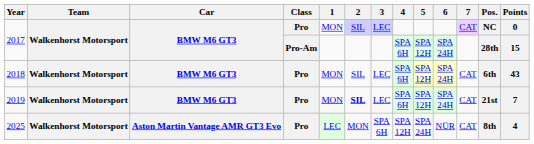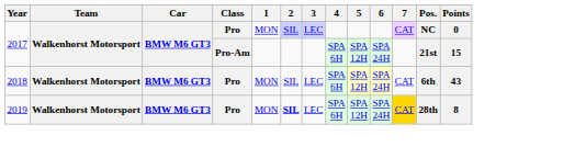 <table class="wikitable" border="1" style="text-align:center; font-size:90%;">
 <tr>
 <th>Year</th>
 <th>Team</th>
 <th>Car</th>
 <th>Class</th>
 <th>1</th>
 <th>2</th>
 <th>3</th>
 <th>4</th>
 <th>5</th>
 <th>6</th>
 <th>7</th>
 <th>Pos.</th>
 <th>Points</th>
 </tr>
 <tr>
 <td rowspan="2"><a href='#'>2017</a></td>
 <th rowspan="2">Walkenhorst Motorsport</th>
 <th rowspan="2"><a href='#'>BMW M6 GT3</a></th>
 <th>Pro</th>
 <td><a href='#'>MON</a></td>
 <td style="background:#CFCFFF;"><a href='#'>SIL</a><br></td>
 <td style="background:#CFCFFF;"><a href='#'>LEC</a><br></td>
 <td></td>
 <td></td>
 <td></td>
 <td style="background:#EFCFFF;"><a href='#'>CAT</a><br></td>
 <th>NC</th>
 <th>0</th>
 </tr>
 <tr>
 <th>Pro-Am</th>
 <td></td>
 <td></td>
 <td></td>
 <td style="background:#DFFFDF;"><a href='#'>SPA</a><br><a href='#'>6H</a><br></td>
 <td style="background:#DFFFDF;"><a href='#'>SPA</a><br><a href='#'>12H</a><br></td>
 <td style="background:#DFFFDF;"><a href='#'>SPA</a><br><a href='#'>24H</a><br></td>
 <td></td>
-<th>28th</th>
+<th>21st</th>
 <th>15</th>
 </tr>
 <tr>
 <td><a href='#'>2018</a></td>
 <th>Walkenhorst Motorsport</th>
 <th><a href='#'>BMW M6 GT3</a></th>
 <th>Pro</th>
 <td><a href='#'>MON</a></td>
 <td><a href='#'>SIL</a></td>
 <td><a href='#'>LEC</a></td>
 <td style="background:#DFFFDF;"><a href='#'>SPA</a><br><a href='#'>6H</a><br></td>
 <td style="background:#FFFFBF;"><a href='#'>SPA</a><br><a href='#'>12H</a><br></td>
 <td style="background:#FFFFBF;"><a href='#'>SPA</a><br><a href='#'>24H</a><br></td>
 <td><a href='#'>CAT</a></td>
 <th>6th</th>
 <th>43</th>
 </tr>
 <tr>
 <td><a href='#'>2019</a></td>
 <th>Walkenhorst Motorsport</th>
 <th><a href='#'>BMW M6 GT3</a></th>
 <th>Pro</th>
 <td><a href='#'>MON</a></td>
 <td><strong><a href='#'>SIL</a></strong></td>
 <td><a href='#'>LEC</a></td>
 <td style="background:#DFFFDF;"><a href='#'>SPA</a><br><a href='#'>6H</a><br></td>
 <td style="background:#DFFFDF;"><a href='#'>SPA</a><br><a href='#'>12H</a><br></td>
 <td style="background:#DFFFDF;"><a href='#'>SPA</a><br><a href='#'>24H</a><br></td>
-<td><a href='#'>CAT</a></td>
-<th>21st</th>
-<th>7</th>
-</tr>
-<tr>
-<td><a href='#'>2025</a></td>
-<th>Walkenhorst Motorsport</th>
-<th><a href='#'>Aston Martin Vantage AMR GT3 Evo</a></th>
-<th>Pro</th>
-<td style="background:#DFFFDF;"><a href='#'>LEC</a><br></td>
-<td><a href='#'>MON</a></td>
-<td><a href='#'>SPA</a><br><a href='#'>6H</a></td>
-<td><a href='#'>SPA</a><br><a href='#'>12H</a></td>
-<td><a href='#'>SPA</a><br><a href='#'>24H</a></td>
-<td><a href='#'>NÜR</a></td>
-<td><a href='#'>CAT</a></td>
-<th>8th</th>
-<th>4</th>
+<td style="background: gold;"><a href='#'>CAT</a></td>
+<th>28th</th>
+<th>8</th>
 </tr>
 </table>
